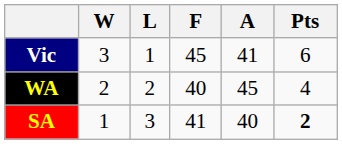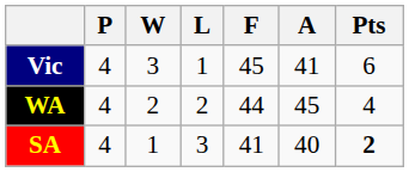 <table class=wikitable style="width:20%;12%;12%;12%;12%;12%;20%">
 <tr>
 <th></th>
+<th>P</th>
 <th>W</th>
 <th>L</th>
 <th>F</th>
 <th>A</th>
 <th>Pts</th>
 </tr>
 <tr>
 <th style="background:navy; color:white">Vic</th>
+<td align=center>4</td>
 <td align=center>3</td>
 <td align=center>1</td>
 <td align=center>45</td>
 <td align=center>41</td>
 <td align=center>6</td>
 </tr>
 <tr>
 <th style="background:black; color:yellow">WA</th>
+<td align=center>4</td>
 <td align=center>2</td>
 <td align=center>2</td>
-<td align=center>40</td>
+<td align=center>44</td>
 <td align=center>45</td>
 <td align=center>4</td>
 </tr>
 <tr>
 <th style="background:red; color:yellow">SA</th>
+<td align=center>4</td>
 <td align=center>1</td>
 <td align=center>3</td>
 <td align=center>41</td>
 <td align=center>40</td>
 <td align=center><strong>2</strong></td>
 </tr>
 </table>
